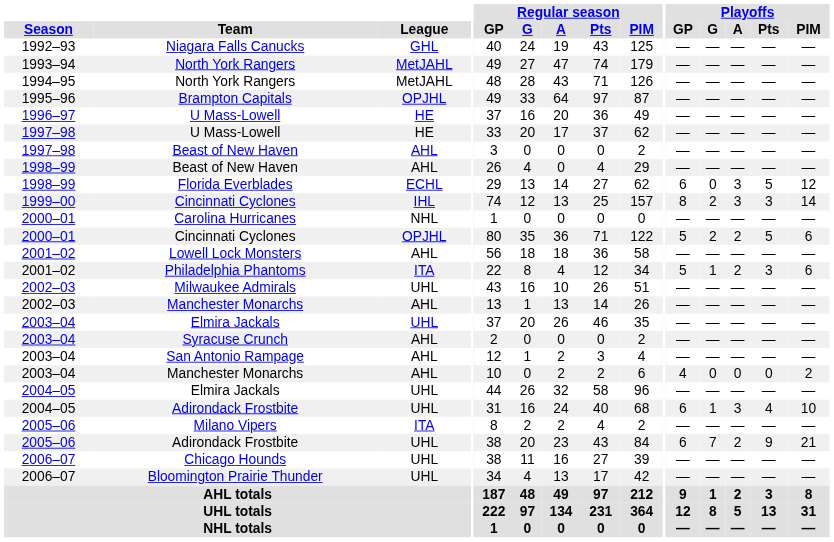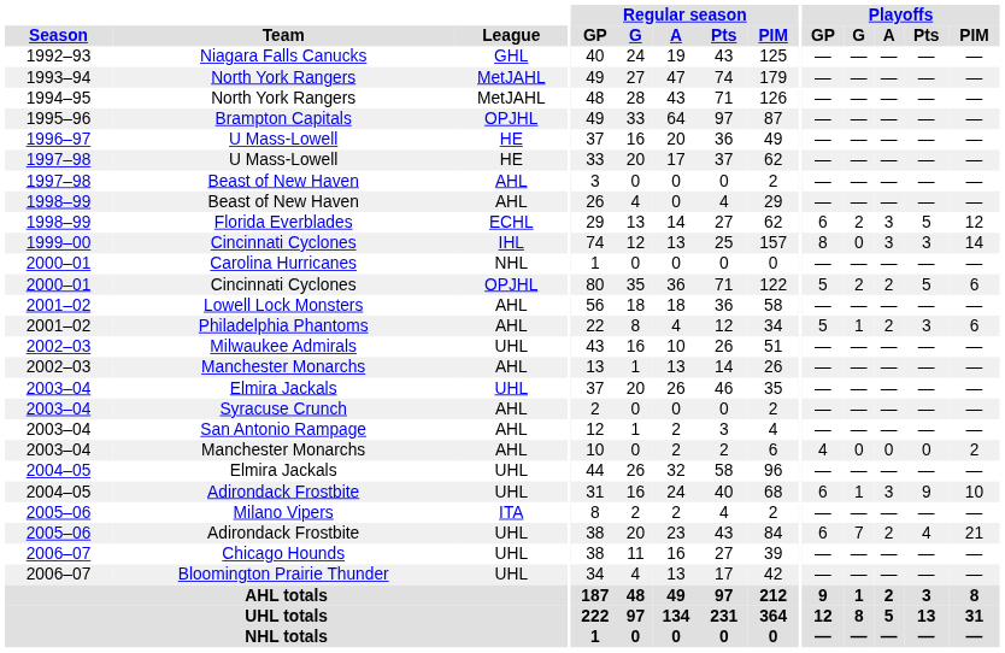 <table border="0" cellpadding="1" cellspacing="0" style="text-align:center; width:60em">
 <tr bgcolor="#e0e0e0">
 <th colspan="3" bgcolor="#ffffff"></th>
 <th rowspan="100" bgcolor="#ffffff"></th>
 <th colspan="5"><a href='#'>Regular season</a></th>
 <th rowspan="100" bgcolor="#ffffff"></th>
 <th colspan="5"><a href='#'>Playoffs</a></th>
 </tr>
 <tr bgcolor="#e0e0e0">
 <th><a href='#'>Season</a></th>
 <th>Team</th>
 <th>League</th>
 <th>GP</th>
 <th><a href='#'>G</a></th>
 <th><a href='#'>A</a></th>
 <th><a href='#'>Pts</a></th>
 <th><a href='#'>PIM</a></th>
 <th>GP</th>
 <th>G</th>
 <th>A</th>
 <th>Pts</th>
 <th>PIM</th>
 </tr>
 <tr>
 <td>1992–93</td>
 <td><a href='#'>Niagara Falls Canucks</a></td>
 <td><a href='#'>GHL</a></td>
 <td>40</td>
 <td>24</td>
 <td>19</td>
 <td>43</td>
 <td>125</td>
 <td>—</td>
 <td>—</td>
 <td>—</td>
 <td>—</td>
 <td>—</td>
 </tr>
 <tr bgcolor="#f0f0f0">
 <td>1993–94</td>
 <td><a href='#'>North York Rangers</a></td>
 <td><a href='#'>MetJAHL</a></td>
 <td>49</td>
 <td>27</td>
 <td>47</td>
 <td>74</td>
 <td>179</td>
 <td>—</td>
 <td>—</td>
 <td>—</td>
 <td>—</td>
 <td>—</td>
 </tr>
 <tr>
 <td>1994–95</td>
 <td>North York Rangers</td>
 <td>MetJAHL</td>
 <td>48</td>
 <td>28</td>
 <td>43</td>
 <td>71</td>
 <td>126</td>
 <td>—</td>
 <td>—</td>
 <td>—</td>
 <td>—</td>
 <td>—</td>
 </tr>
 <tr bgcolor="#f0f0f0">
 <td>1995–96</td>
 <td><a href='#'>Brampton Capitals</a></td>
 <td><a href='#'>OPJHL</a></td>
 <td>49</td>
 <td>33</td>
 <td>64</td>
 <td>97</td>
 <td>87</td>
 <td>—</td>
 <td>—</td>
 <td>—</td>
 <td>—</td>
 <td>—</td>
 </tr>
 <tr>
 <td><a href='#'>1996–97</a></td>
 <td><a href='#'>U Mass-Lowell</a></td>
 <td><a href='#'>HE</a></td>
 <td>37</td>
 <td>16</td>
 <td>20</td>
 <td>36</td>
 <td>49</td>
 <td>—</td>
 <td>—</td>
 <td>—</td>
 <td>—</td>
 <td>—</td>
 </tr>
 <tr bgcolor="#f0f0f0">
 <td><a href='#'>1997–98</a></td>
 <td>U Mass-Lowell</td>
 <td>HE</td>
 <td>33</td>
 <td>20</td>
 <td>17</td>
 <td>37</td>
 <td>62</td>
 <td>—</td>
 <td>—</td>
 <td>—</td>
 <td>—</td>
 <td>—</td>
 </tr>
 <tr>
 <td><a href='#'>1997–98</a></td>
 <td><a href='#'>Beast of New Haven</a></td>
 <td><a href='#'>AHL</a></td>
 <td>3</td>
 <td>0</td>
 <td>0</td>
 <td>0</td>
 <td>2</td>
 <td>—</td>
 <td>—</td>
 <td>—</td>
 <td>—</td>
 <td>—</td>
 </tr>
 <tr bgcolor="#f0f0f0">
 <td><a href='#'>1998–99</a></td>
 <td>Beast of New Haven</td>
 <td>AHL</td>
 <td>26</td>
 <td>4</td>
 <td>0</td>
 <td>4</td>
 <td>29</td>
 <td>—</td>
 <td>—</td>
 <td>—</td>
 <td>—</td>
 <td>—</td>
 </tr>
 <tr>
 <td><a href='#'>1998–99</a></td>
 <td><a href='#'>Florida Everblades</a></td>
 <td><a href='#'>ECHL</a></td>
 <td>29</td>
 <td>13</td>
 <td>14</td>
 <td>27</td>
 <td>62</td>
 <td>6</td>
-<td>0</td>
+<td>2</td>
 <td>3</td>
 <td>5</td>
 <td>12</td>
 </tr>
 <tr bgcolor="#f0f0f0">
 <td><a href='#'>1999–00</a></td>
 <td><a href='#'>Cincinnati Cyclones</a></td>
 <td><a href='#'>IHL</a></td>
 <td>74</td>
 <td>12</td>
 <td>13</td>
 <td>25</td>
 <td>157</td>
 <td>8</td>
-<td>2</td>
+<td>0</td>
 <td>3</td>
 <td>3</td>
 <td>14</td>
 </tr>
 <tr>
 <td><a href='#'>2000–01</a></td>
 <td><a href='#'>Carolina Hurricanes</a></td>
 <td>NHL</td>
 <td>1</td>
 <td>0</td>
 <td>0</td>
 <td>0</td>
 <td>0</td>
 <td>—</td>
 <td>—</td>
 <td>—</td>
 <td>—</td>
 <td>—</td>
 </tr>
 <tr bgcolor="#f0f0f0">
 <td><a href='#'>2000–01</a></td>
 <td>Cincinnati Cyclones</td>
 <td><a href='#'>OPJHL</a></td>
 <td>80</td>
 <td>35</td>
 <td>36</td>
 <td>71</td>
 <td>122</td>
 <td>5</td>
 <td>2</td>
 <td>2</td>
 <td>5</td>
 <td>6</td>
 </tr>
 <tr>
 <td><a href='#'>2001–02</a></td>
 <td><a href='#'>Lowell Lock Monsters</a></td>
 <td>AHL</td>
 <td>56</td>
 <td>18</td>
 <td>18</td>
 <td>36</td>
 <td>58</td>
 <td>—</td>
 <td>—</td>
 <td>—</td>
 <td>—</td>
 <td>—</td>
 </tr>
 <tr bgcolor="#f0f0f0">
 <td>2001–02</td>
 <td><a href='#'>Philadelphia Phantoms</a></td>
-<td><a href='#'>ITA</a></td>
+<td>AHL</td>
 <td>22</td>
 <td>8</td>
 <td>4</td>
 <td>12</td>
 <td>34</td>
 <td>5</td>
 <td>1</td>
 <td>2</td>
 <td>3</td>
 <td>6</td>
 </tr>
 <tr>
 <td><a href='#'>2002–03</a></td>
 <td><a href='#'>Milwaukee Admirals</a></td>
 <td>UHL</td>
 <td>43</td>
 <td>16</td>
 <td>10</td>
 <td>26</td>
 <td>51</td>
 <td>—</td>
 <td>—</td>
 <td>—</td>
 <td>—</td>
 <td>—</td>
 </tr>
 <tr bgcolor="#f0f0f0">
 <td>2002–03</td>
 <td><a href='#'>Manchester Monarchs</a></td>
 <td>AHL</td>
 <td>13</td>
 <td>1</td>
 <td>13</td>
 <td>14</td>
 <td>26</td>
 <td>—</td>
 <td>—</td>
 <td>—</td>
 <td>—</td>
 <td>—</td>
 </tr>
 <tr>
 <td><a href='#'>2003–04</a></td>
 <td><a href='#'>Elmira Jackals</a></td>
 <td><a href='#'>UHL</a></td>
 <td>37</td>
 <td>20</td>
 <td>26</td>
 <td>46</td>
 <td>35</td>
 <td>—</td>
 <td>—</td>
 <td>—</td>
 <td>—</td>
 <td>—</td>
 </tr>
 <tr bgcolor="#f0f0f0">
 <td><a href='#'>2003–04</a></td>
 <td><a href='#'>Syracuse Crunch</a></td>
 <td>AHL</td>
 <td>2</td>
 <td>0</td>
 <td>0</td>
 <td>0</td>
 <td>2</td>
 <td>—</td>
 <td>—</td>
 <td>—</td>
 <td>—</td>
 <td>—</td>
 </tr>
 <tr>
 <td>2003–04</td>
 <td><a href='#'>San Antonio Rampage</a></td>
 <td>AHL</td>
 <td>12</td>
 <td>1</td>
 <td>2</td>
 <td>3</td>
 <td>4</td>
 <td>—</td>
 <td>—</td>
 <td>—</td>
 <td>—</td>
 <td>—</td>
 </tr>
 <tr bgcolor="#f0f0f0">
 <td>2003–04</td>
 <td>Manchester Monarchs</td>
 <td>AHL</td>
 <td>10</td>
 <td>0</td>
 <td>2</td>
 <td>2</td>
 <td>6</td>
 <td>4</td>
 <td>0</td>
 <td>0</td>
 <td>0</td>
 <td>2</td>
 </tr>
 <tr>
 <td><a href='#'>2004–05</a></td>
 <td>Elmira Jackals</td>
 <td>UHL</td>
 <td>44</td>
 <td>26</td>
 <td>32</td>
 <td>58</td>
 <td>96</td>
 <td>—</td>
 <td>—</td>
 <td>—</td>
 <td>—</td>
 <td>—</td>
 </tr>
 <tr bgcolor="#f0f0f0">
 <td>2004–05</td>
 <td><a href='#'>Adirondack Frostbite</a></td>
 <td>UHL</td>
 <td>31</td>
 <td>16</td>
 <td>24</td>
 <td>40</td>
 <td>68</td>
 <td>6</td>
 <td>1</td>
 <td>3</td>
-<td>4</td>
+<td>9</td>
 <td>10</td>
 </tr>
 <tr>
 <td><a href='#'>2005–06</a></td>
 <td><a href='#'>Milano Vipers</a></td>
 <td><a href='#'>ITA</a></td>
 <td>8</td>
 <td>2</td>
 <td>2</td>
 <td>4</td>
 <td>2</td>
 <td>—</td>
 <td>—</td>
 <td>—</td>
 <td>—</td>
 <td>—</td>
 </tr>
 <tr bgcolor="#f0f0f0">
 <td><a href='#'>2005–06</a></td>
 <td>Adirondack Frostbite</td>
 <td>UHL</td>
 <td>38</td>
 <td>20</td>
 <td>23</td>
 <td>43</td>
 <td>84</td>
 <td>6</td>
 <td>7</td>
 <td>2</td>
-<td>9</td>
+<td>4</td>
 <td>21</td>
 </tr>
 <tr>
 <td><a href='#'>2006–07</a></td>
 <td><a href='#'>Chicago Hounds</a></td>
 <td>UHL</td>
 <td>38</td>
 <td>11</td>
 <td>16</td>
 <td>27</td>
 <td>39</td>
 <td>—</td>
 <td>—</td>
 <td>—</td>
 <td>—</td>
 <td>—</td>
 </tr>
 <tr bgcolor="#f0f0f0">
 <td>2006–07</td>
 <td><a href='#'>Bloomington Prairie Thunder</a></td>
 <td>UHL</td>
 <td>34</td>
 <td>4</td>
 <td>13</td>
 <td>17</td>
 <td>42</td>
 <td>—</td>
 <td>—</td>
 <td>—</td>
 <td>—</td>
 <td>—</td>
 </tr>
 <tr bgcolor="#e0e0e0">
 <th colspan="3">AHL totals</th>
 <th>187</th>
 <th>48</th>
 <th>49</th>
 <th>97</th>
 <th>212</th>
 <th>9</th>
 <th>1</th>
 <th>2</th>
 <th>3</th>
 <th>8</th>
 </tr>
 <tr bgcolor="#e0e0e0">
 <th colspan="3">UHL totals</th>
 <th>222</th>
 <th>97</th>
 <th>134</th>
 <th>231</th>
 <th>364</th>
 <th>12</th>
 <th>8</th>
 <th>5</th>
 <th>13</th>
 <th>31</th>
 </tr>
 <tr bgcolor="#e0e0e0">
 <th colspan="3">NHL totals</th>
 <th>1</th>
 <th>0</th>
 <th>0</th>
 <th>0</th>
 <th>0</th>
 <th>—</th>
 <th>—</th>
 <th>—</th>
 <th>—</th>
 <th>—</th>
 </tr>
 </table>
